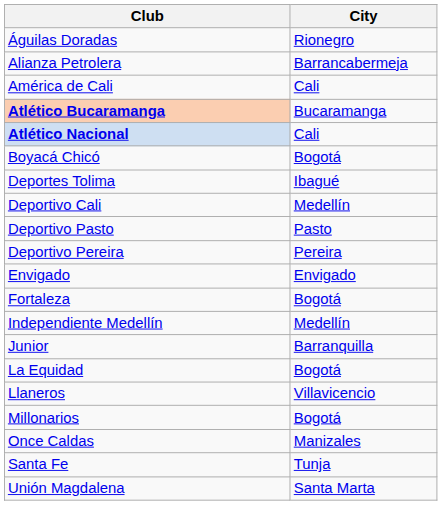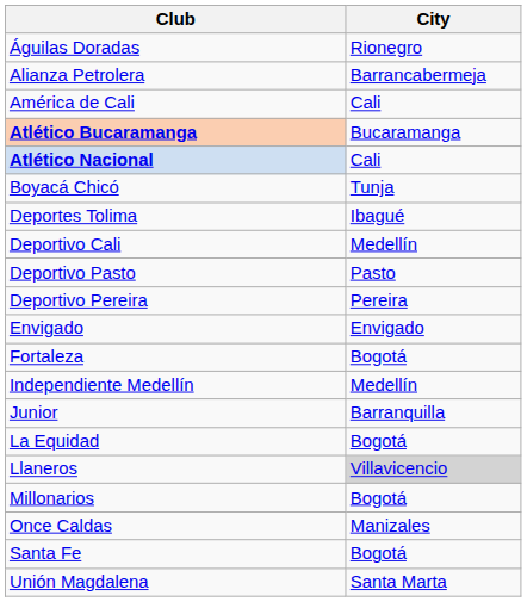 <table class="wikitable sortable">
 <tr>
 <th style="width:300px; text-align:center;">Club</th>
 <th style="width:150px; text-align:center;">City</th>
 </tr>
 <tr>
 <td><a href='#'>Águilas Doradas</a></td>
 <td><a href='#'>Rionegro</a></td>
 </tr>
 <tr>
 <td><a href='#'>Alianza Petrolera</a></td>
 <td><a href='#'>Barrancabermeja</a></td>
 </tr>
 <tr>
 <td><a href='#'>América de Cali</a></td>
 <td><a href='#'>Cali</a></td>
 </tr>
 <tr>
 <td style="background:#fbceb1;"><strong><a href='#'>Atlético Bucaramanga</a></strong></td>
 <td><a href='#'>Bucaramanga</a></td>
 </tr>
 <tr>
 <td style="background:#cedff2;"><strong><a href='#'>Atlético Nacional</a></strong></td>
 <td><a href='#'>Cali</a></td>
 </tr>
 <tr>
 <td><a href='#'>Boyacá Chicó</a></td>
-<td><a href='#'>Bogotá</a></td>
+<td><a href='#'>Tunja</a></td>
 </tr>
 <tr>
 <td><a href='#'>Deportes Tolima</a></td>
 <td><a href='#'>Ibagué</a></td>
 </tr>
 <tr>
 <td><a href='#'>Deportivo Cali</a></td>
 <td><a href='#'>Medellín</a></td>
 </tr>
 <tr>
 <td><a href='#'>Deportivo Pasto</a></td>
 <td><a href='#'>Pasto</a></td>
 </tr>
 <tr>
 <td><a href='#'>Deportivo Pereira</a></td>
 <td><a href='#'>Pereira</a></td>
 </tr>
 <tr>
 <td><a href='#'>Envigado</a></td>
 <td><a href='#'>Envigado</a></td>
 </tr>
 <tr>
 <td><a href='#'>Fortaleza</a></td>
 <td><a href='#'>Bogotá</a></td>
 </tr>
 <tr>
 <td><a href='#'>Independiente Medellín</a></td>
 <td><a href='#'>Medellín</a></td>
 </tr>
 <tr>
 <td><a href='#'>Junior</a></td>
 <td><a href='#'>Barranquilla</a></td>
 </tr>
 <tr>
 <td><a href='#'>La Equidad</a></td>
 <td><a href='#'>Bogotá</a></td>
 </tr>
 <tr>
 <td><a href='#'>Llaneros</a></td>
-<td><a href='#'>Villavicencio</a></td>
+<td style="background: lightgrey;"><a href='#'>Villavicencio</a></td>
 </tr>
 <tr>
 <td><a href='#'>Millonarios</a></td>
 <td><a href='#'>Bogotá</a></td>
 </tr>
 <tr>
 <td><a href='#'>Once Caldas</a></td>
 <td><a href='#'>Manizales</a></td>
 </tr>
 <tr>
 <td><a href='#'>Santa Fe</a></td>
-<td><a href='#'>Tunja</a></td>
+<td><a href='#'>Bogotá</a></td>
 </tr>
 <tr>
 <td><a href='#'>Unión Magdalena</a></td>
 <td><a href='#'>Santa Marta</a></td>
 </tr>
 </table>
